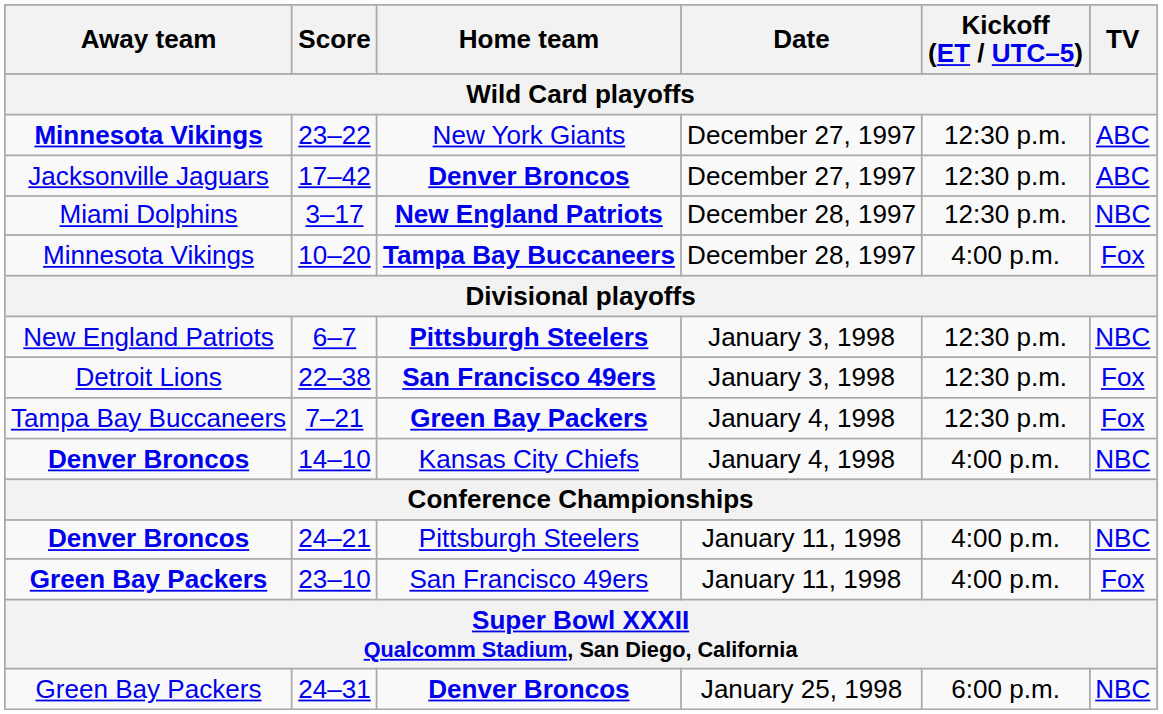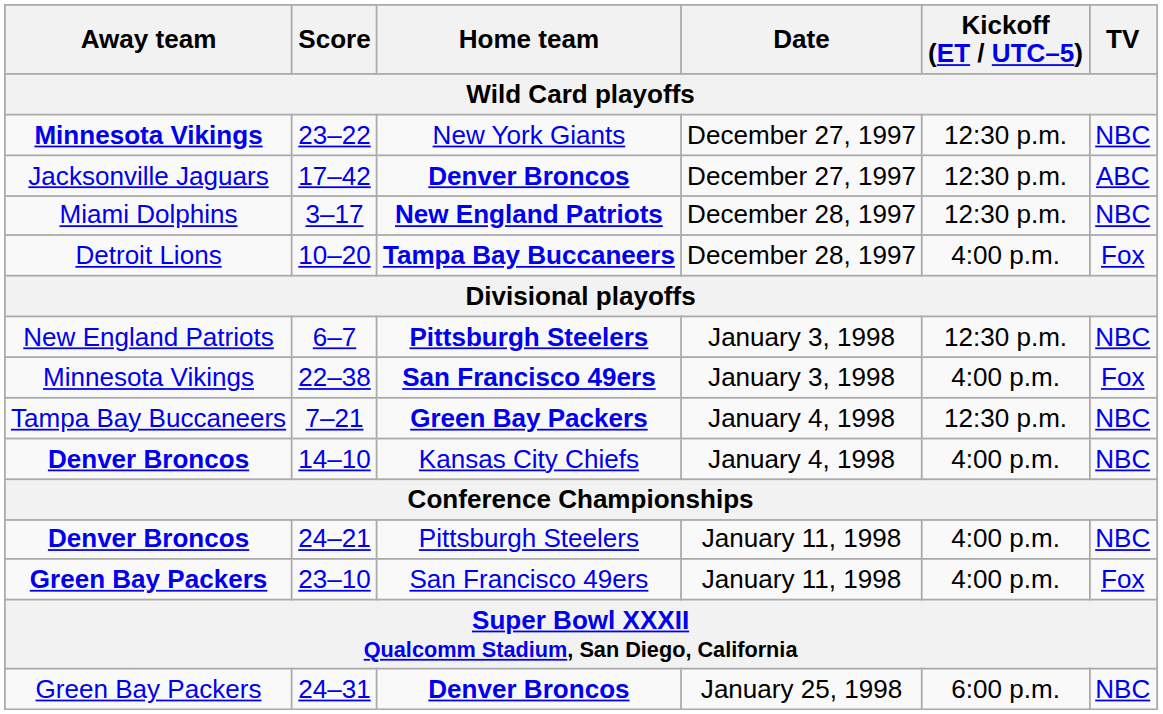 <table class="wikitable" style="font-size:92%; text-align:center;">
 <tr>
 <th>Away team</th>
 <th>Score</th>
 <th>Home team</th>
 <th>Date</th>
 <th>Kickoff<br>(<a href='#'>ET</a> / <a href='#'>UTC–5</a>)</th>
 <th>TV</th>
 </tr>
 <tr>
 <th colspan="6">Wild Card playoffs</th>
 </tr>
 <tr>
 <td><strong><a href='#'>Minnesota Vikings</a></strong></td>
 <td><a href='#'>23–22</a></td>
 <td><a href='#'>New York Giants</a></td>
 <td>December 27, 1997</td>
 <td>12:30 p.m.</td>
-<td><a href='#'>ABC</a></td>
+<td><a href='#'>NBC</a></td>
 </tr>
 <tr>
 <td><a href='#'>Jacksonville Jaguars</a></td>
 <td><a href='#'>17–42</a></td>
 <td><strong><a href='#'>Denver Broncos</a></strong></td>
 <td>December 27, 1997</td>
 <td>12:30 p.m.</td>
 <td><a href='#'>ABC</a></td>
 </tr>
 <tr>
 <td><a href='#'>Miami Dolphins</a></td>
 <td><a href='#'>3–17</a></td>
 <td><strong><a href='#'>New England Patriots</a></strong></td>
 <td>December 28, 1997</td>
 <td>12:30 p.m.</td>
 <td><a href='#'>NBC</a></td>
 </tr>
 <tr>
-<td><a href='#'>Minnesota Vikings</a></td>
+<td><a href='#'>Detroit Lions</a></td>
 <td><a href='#'>10–20</a></td>
 <td><strong><a href='#'>Tampa Bay Buccaneers</a></strong></td>
 <td>December 28, 1997</td>
 <td>4:00 p.m.</td>
 <td><a href='#'>Fox</a></td>
 </tr>
 <tr>
 <th colspan="6">Divisional playoffs</th>
 </tr>
 <tr>
 <td><a href='#'>New England Patriots</a></td>
 <td><a href='#'>6–7</a></td>
 <td><strong><a href='#'>Pittsburgh Steelers</a></strong></td>
 <td>January 3, 1998</td>
 <td>12:30 p.m.</td>
 <td><a href='#'>NBC</a></td>
 </tr>
 <tr>
-<td><a href='#'>Detroit Lions</a></td>
+<td><a href='#'>Minnesota Vikings</a></td>
 <td><a href='#'>22–38</a></td>
 <td><strong><a href='#'>San Francisco 49ers</a></strong></td>
 <td>January 3, 1998</td>
-<td>12:30 p.m.</td>
+<td>4:00 p.m.</td>
 <td><a href='#'>Fox</a></td>
 </tr>
 <tr>
 <td><a href='#'>Tampa Bay Buccaneers</a></td>
 <td><a href='#'>7–21</a></td>
 <td><strong><a href='#'>Green Bay Packers</a></strong></td>
 <td>January 4, 1998</td>
 <td>12:30 p.m.</td>
-<td><a href='#'>Fox</a></td>
+<td><a href='#'>NBC</a></td>
 </tr>
 <tr>
 <td><strong><a href='#'>Denver Broncos</a></strong></td>
 <td><a href='#'>14–10</a></td>
 <td><a href='#'>Kansas City Chiefs</a></td>
 <td>January 4, 1998</td>
 <td>4:00 p.m.</td>
 <td><a href='#'>NBC</a></td>
 </tr>
 <tr>
 <th colspan="6">Conference Championships</th>
 </tr>
 <tr>
 <td><strong><a href='#'>Denver Broncos</a></strong></td>
 <td><a href='#'>24–21</a></td>
 <td><a href='#'>Pittsburgh Steelers</a></td>
 <td>January 11, 1998</td>
 <td>4:00 p.m.</td>
 <td><a href='#'>NBC</a></td>
 </tr>
 <tr>
 <td><strong><a href='#'>Green Bay Packers</a></strong></td>
 <td><a href='#'>23–10</a></td>
 <td><a href='#'>San Francisco 49ers</a></td>
 <td>January 11, 1998</td>
 <td>4:00 p.m.</td>
 <td><a href='#'>Fox</a></td>
 </tr>
 <tr>
 <th colspan="6"><a href='#'>Super Bowl XXXII</a><br><small><a href='#'>Qualcomm Stadium</a>, San Diego, California</small></th>
 </tr>
 <tr>
 <td><a href='#'>Green Bay Packers</a></td>
 <td><a href='#'>24–31</a></td>
 <td><strong><a href='#'>Denver Broncos</a></strong></td>
 <td>January 25, 1998</td>
 <td>6:00 p.m.</td>
 <td><a href='#'>NBC</a></td>
 </tr>
 </table>
